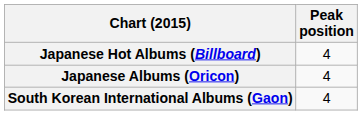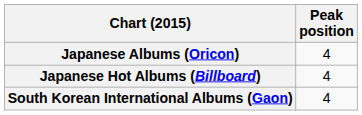 <table class="wikitable plainrowheaders" style="text-align:center">
 <tr>
 <th scope="col">Chart (2015)</th>
 <th scope="col">Peak<br> position</th>
 </tr>
 <tr>
-<th scope="row">Japanese Hot Albums (<em><a href='#'>Billboard</a></em>)</th>
+<th scope="row">Japanese Albums (<a href='#'>Oricon</a>)</th>
 <td>4</td>
 </tr>
 <tr>
-<th scope="row">Japanese Albums (<a href='#'>Oricon</a>)</th>
+<th scope="row">Japanese Hot Albums (<em><a href='#'>Billboard</a></em>)</th>
 <td>4</td>
 </tr>
 <tr>
 <th scope="row">South Korean International Albums (<a href='#'>Gaon</a>)</th>
 <td>4</td>
 </tr>
 </table>
